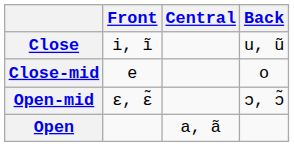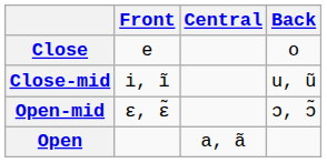 <table class="wikitable" style="text-align:center">
 <tr>
 <th></th>
 <th><a href='#'>Front</a></th>
 <th><a href='#'>Central</a></th>
 <th><a href='#'>Back</a></th>
 </tr>
 <tr align="center">
 <th><a href='#'>Close</a></th>
+<td>e</td>
+<td></td>
+<td>o</td>
+</tr>
+<tr align="center">
+<th><a href='#'>Close-mid</a></th>
 <td>i, ĩ</td>
 <td></td>
 <td>u, ũ</td>
-</tr>
-<tr align="center">
-<th><a href='#'>Close-mid</a></th>
-<td>e</td>
-<td></td>
-<td>o</td>
 </tr>
 <tr>
 <th><a href='#'>Open-mid</a></th>
 <td>ɛ, ɛ̃</td>
 <td></td>
 <td>ɔ, ɔ̃</td>
 </tr>
 <tr align="center">
 <th><a href='#'>Open</a></th>
 <td></td>
 <td>a, ã</td>
 <td></td>
 </tr>
 </table>
